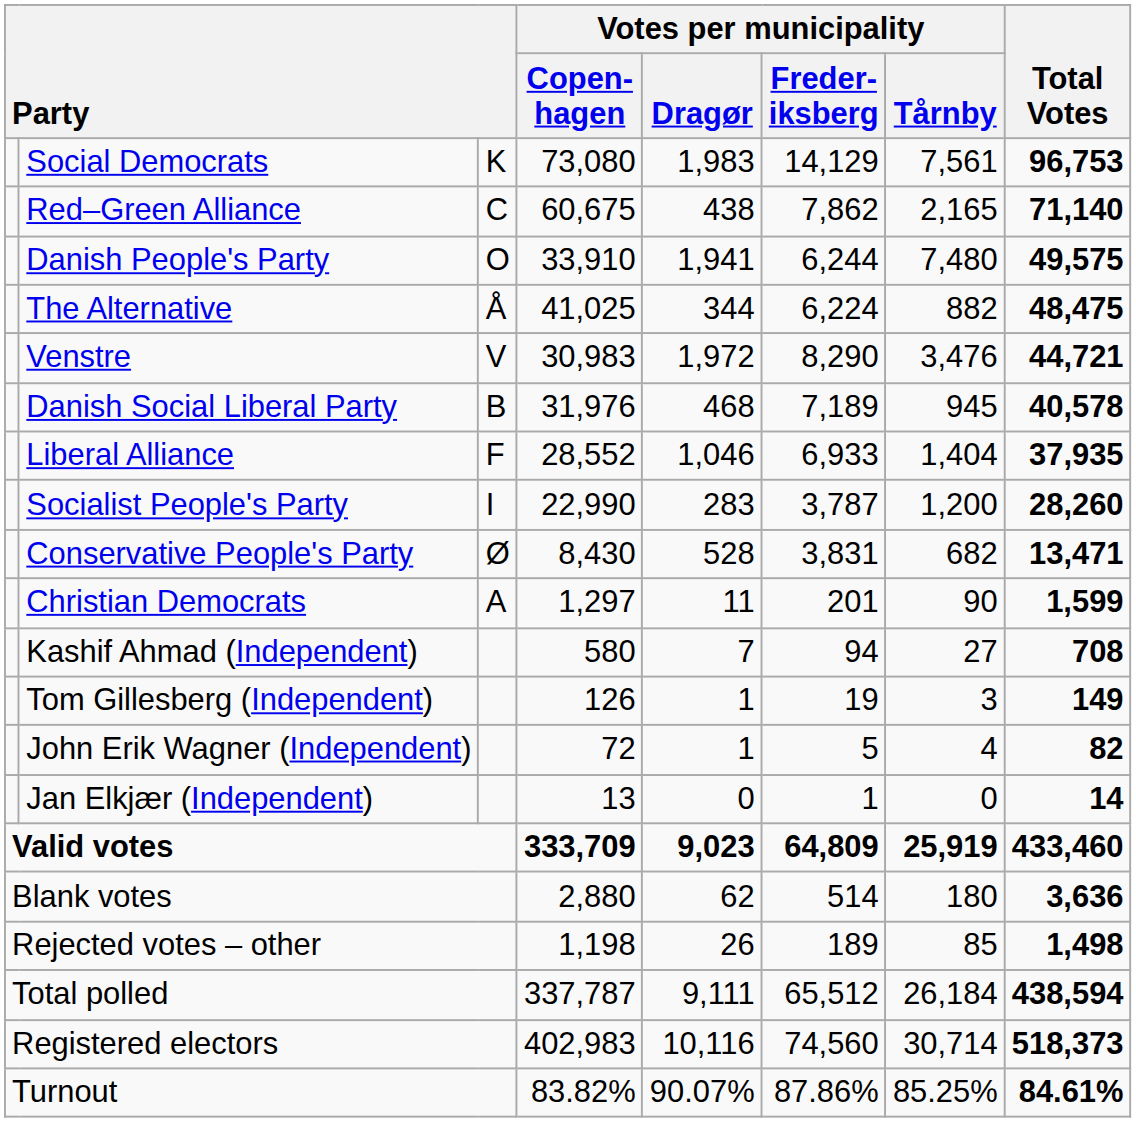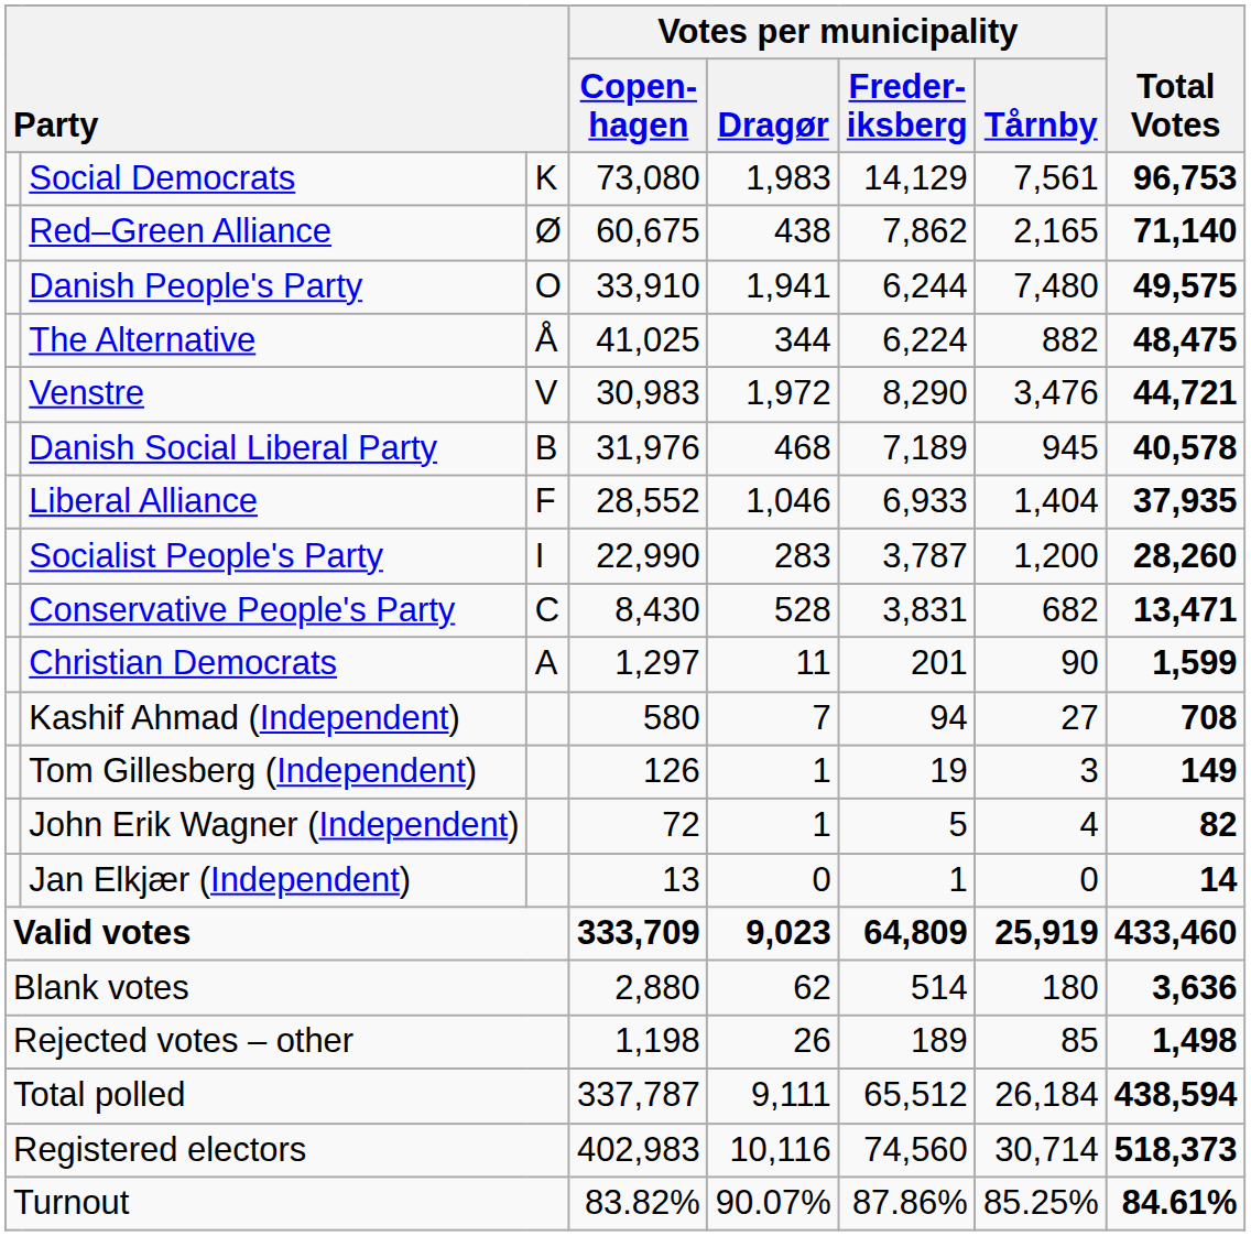 <table class="wikitable" border="1" style="text-align:right;">
 <tr>
 <th style="text-align:left;" valign=bottom rowspan=2 colspan=3>Party</th>
 <th colspan=4>Votes per municipality</th>
 <th align=center valign=bottom rowspan=2 width="50">Total Votes</th>
 </tr>
 <tr>
 <th align=center valign=bottom width="50"><a href='#'>Copen- hagen</a></th>
 <th align=center valign=bottom width="50"><a href='#'>Dragør</a></th>
 <th align=center valign=bottom width="50"><a href='#'>Freder- iksberg</a></th>
 <th align=center valign=bottom width="50"><a href='#'>Tårnby</a></th>
 </tr>
 <tr>
 <td></td>
 <td align=left><a href='#'>Social Democrats</a></td>
 <td align=left>K</td>
 <td>73,080</td>
 <td>1,983</td>
 <td>14,129</td>
 <td>7,561</td>
 <td><strong>96,753</strong></td>
 </tr>
 <tr>
 <td></td>
 <td align=left><a href='#'>Red–Green Alliance</a></td>
-<td align=left>C</td>
+<td align=left>Ø</td>
 <td>60,675</td>
 <td>438</td>
 <td>7,862</td>
 <td>2,165</td>
 <td><strong>71,140</strong></td>
 </tr>
 <tr>
 <td></td>
 <td align=left><a href='#'>Danish People's Party</a></td>
 <td align=left>O</td>
 <td>33,910</td>
 <td>1,941</td>
 <td>6,244</td>
 <td>7,480</td>
 <td><strong>49,575</strong></td>
 </tr>
 <tr>
 <td></td>
 <td align=left><a href='#'>The Alternative</a></td>
 <td align=left>Å</td>
 <td>41,025</td>
 <td>344</td>
 <td>6,224</td>
 <td>882</td>
 <td><strong>48,475</strong></td>
 </tr>
 <tr>
 <td></td>
 <td align=left><a href='#'>Venstre</a></td>
 <td align=left>V</td>
 <td>30,983</td>
 <td>1,972</td>
 <td>8,290</td>
 <td>3,476</td>
 <td><strong>44,721</strong></td>
 </tr>
 <tr>
 <td></td>
 <td align=left><a href='#'>Danish Social Liberal Party</a></td>
 <td align=left>B</td>
 <td>31,976</td>
 <td>468</td>
 <td>7,189</td>
 <td>945</td>
 <td><strong>40,578</strong></td>
 </tr>
 <tr>
 <td></td>
 <td align=left><a href='#'>Liberal Alliance</a></td>
 <td align=left>F</td>
 <td>28,552</td>
 <td>1,046</td>
 <td>6,933</td>
 <td>1,404</td>
 <td><strong>37,935</strong></td>
 </tr>
 <tr>
 <td></td>
 <td align=left><a href='#'>Socialist People's Party</a></td>
 <td align=left>I</td>
 <td>22,990</td>
 <td>283</td>
 <td>3,787</td>
 <td>1,200</td>
 <td><strong>28,260</strong></td>
 </tr>
 <tr>
 <td></td>
 <td align=left style="white-space: nowrap;"><a href='#'>Conservative People's Party</a></td>
-<td align=left>Ø</td>
+<td align=left>C</td>
 <td>8,430</td>
 <td>528</td>
 <td>3,831</td>
 <td>682</td>
 <td><strong>13,471</strong></td>
 </tr>
 <tr>
 <td></td>
 <td align=left><a href='#'>Christian Democrats</a></td>
 <td align=left>A</td>
 <td>1,297</td>
 <td>11</td>
 <td>201</td>
 <td>90</td>
 <td><strong>1,599</strong></td>
 </tr>
 <tr>
 <td></td>
 <td align=left>Kashif Ahmad (<a href='#'>Independent</a>)</td>
 <td></td>
 <td>580</td>
 <td>7</td>
 <td>94</td>
 <td>27</td>
 <td><strong>708</strong></td>
 </tr>
 <tr>
 <td></td>
 <td align=left>Tom Gillesberg (<a href='#'>Independent</a>)</td>
 <td></td>
 <td>126</td>
 <td>1</td>
 <td>19</td>
 <td>3</td>
 <td><strong>149</strong></td>
 </tr>
 <tr>
 <td></td>
 <td align=left>John Erik Wagner (<a href='#'>Independent</a>)</td>
 <td></td>
 <td>72</td>
 <td>1</td>
 <td>5</td>
 <td>4</td>
 <td><strong>82</strong></td>
 </tr>
 <tr>
 <td></td>
 <td align=left>Jan Elkjær (<a href='#'>Independent</a>)</td>
 <td></td>
 <td>13</td>
 <td>0</td>
 <td>1</td>
 <td>0</td>
 <td><strong>14</strong></td>
 </tr>
 <tr style="font-weight:bold">
 <td align=left colspan=3>Valid votes</td>
 <td>333,709</td>
 <td>9,023</td>
 <td>64,809</td>
 <td>25,919</td>
 <td>433,460</td>
 </tr>
 <tr>
 <td align=left colspan=3>Blank votes</td>
 <td>2,880</td>
 <td>62</td>
 <td>514</td>
 <td>180</td>
 <td><strong>3,636</strong></td>
 </tr>
 <tr>
 <td align=left colspan=3>Rejected votes – other</td>
 <td>1,198</td>
 <td>26</td>
 <td>189</td>
 <td>85</td>
 <td><strong>1,498</strong></td>
 </tr>
 <tr>
 <td align=left colspan=3>Total polled</td>
 <td>337,787</td>
 <td>9,111</td>
 <td>65,512</td>
 <td>26,184</td>
 <td><strong>438,594</strong></td>
 </tr>
 <tr>
 <td align=left colspan=3>Registered electors</td>
 <td>402,983</td>
 <td>10,116</td>
 <td>74,560</td>
 <td>30,714</td>
 <td><strong>518,373</strong></td>
 </tr>
 <tr>
 <td align=left colspan=3>Turnout</td>
 <td>83.82%</td>
 <td>90.07%</td>
 <td>87.86%</td>
 <td>85.25%</td>
 <td><strong>84.61%</strong></td>
 </tr>
 </table>
